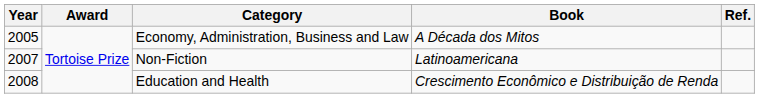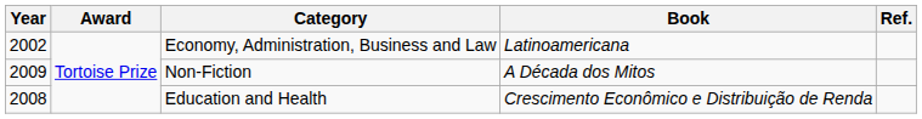 <table class="wikitable">
 <tr>
 <th>Year</th>
 <th>Award</th>
 <th>Category</th>
 <th>Book</th>
 <th>Ref.</th>
 </tr>
 <tr>
-<td>2005</td>
+<td>2002</td>
 <td rowspan="3"><a href='#'>Tortoise Prize</a></td>
 <td>Economy, Administration, Business and Law</td>
-<td><em>A Década dos Mitos</em></td>
+<td><em>Latinoamericana</em></td>
 <td></td>
 </tr>
 <tr>
-<td>2007</td>
+<td>2009</td>
 <td>Non-Fiction</td>
-<td><em>Latinoamericana</em></td>
+<td><em>A Década dos Mitos</em></td>
 <td></td>
 </tr>
 <tr>
 <td>2008</td>
 <td>Education and Health</td>
 <td><em>Crescimento Econômico e Distribuição de Renda</em></td>
 <td></td>
 </tr>
 </table>
